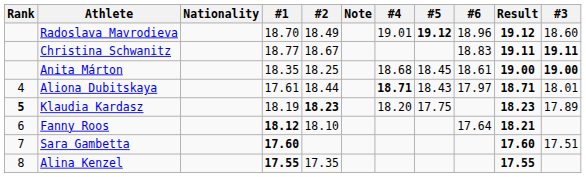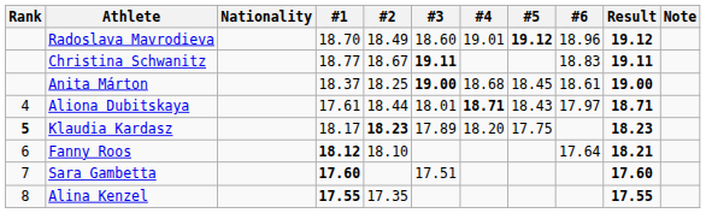 <table class="wikitable sortable" style="text-align:center">
 <tr>
 <th>Rank</th>
 <th>Athlete</th>
 <th>Nationality</th>
 <th>#1</th>
 <th>#2</th>
-<th>Note</th>
+<th>#3</th>
 <th>#4</th>
 <th>#5</th>
 <th>#6</th>
 <th>Result</th>
-<th>#3</th>
+<th>Note</th>
 </tr>
 <tr>
 <td></td>
 <td align=left><a href='#'>Radoslava Mavrodieva</a></td>
 <td align=left></td>
 <td>18.70</td>
 <td>18.49</td>
-<td></td>
+<td>18.60</td>
 <td>19.01</td>
 <td><strong>19.12</strong></td>
 <td>18.96</td>
 <td><strong>19.12</strong></td>
-<td>18.60</td>
+<td></td>
 </tr>
 <tr>
 <td></td>
 <td align=left><a href='#'>Christina Schwanitz</a></td>
 <td align=left></td>
 <td>18.77</td>
 <td>18.67</td>
-<td></td>
+<td><strong>19.11</strong></td>
 <td></td>
 <td></td>
 <td>18.83</td>
 <td><strong>19.11</strong></td>
-<td><strong>19.11</strong></td>
+<td></td>
 </tr>
 <tr>
 <td></td>
 <td align=left><a href='#'>Anita Márton</a></td>
 <td align=left></td>
-<td>18.35</td>
+<td>18.37</td>
 <td>18.25</td>
-<td></td>
+<td><strong>19.00</strong></td>
 <td>18.68</td>
 <td>18.45</td>
 <td>18.61</td>
 <td><strong>19.00</strong></td>
-<td><strong>19.00</strong></td>
+<td></td>
 </tr>
 <tr>
 <td>4</td>
 <td align=left><a href='#'>Aliona Dubitskaya</a></td>
 <td align=left></td>
 <td>17.61</td>
 <td>18.44</td>
-<td></td>
+<td>18.01</td>
 <td><strong>18.71</strong></td>
 <td>18.43</td>
 <td>17.97</td>
 <td><strong>18.71</strong></td>
-<td>18.01</td>
+<td></td>
 </tr>
 <tr>
 <td><strong>5</strong></td>
 <td align=left><a href='#'>Klaudia Kardasz</a></td>
 <td align=left></td>
-<td>18.19</td>
+<td>18.17</td>
 <td><strong>18.23</strong></td>
-<td></td>
+<td>17.89</td>
 <td>18.20</td>
 <td>17.75</td>
 <td></td>
 <td><strong>18.23</strong></td>
-<td>17.89</td>
+<td></td>
 </tr>
 <tr>
 <td>6</td>
 <td align=left><a href='#'>Fanny Roos</a></td>
 <td align=left></td>
 <td><strong>18.12</strong></td>
 <td>18.10</td>
 <td></td>
 <td></td>
 <td></td>
 <td>17.64</td>
 <td><strong>18.21</strong></td>
 <td></td>
 </tr>
 <tr>
 <td>7</td>
 <td align=left><a href='#'>Sara Gambetta</a></td>
 <td align=left></td>
 <td><strong>17.60</strong></td>
 <td></td>
-<td></td>
+<td>17.51</td>
 <td></td>
 <td></td>
 <td></td>
 <td><strong>17.60</strong></td>
-<td>17.51</td>
+<td></td>
 </tr>
 <tr>
 <td>8</td>
 <td align=left><a href='#'>Alina Kenzel</a></td>
 <td align=left></td>
 <td><strong>17.55</strong></td>
 <td>17.35</td>
 <td></td>
 <td></td>
 <td></td>
 <td></td>
 <td><strong>17.55</strong></td>
 <td></td>
 </tr>
 </table>
